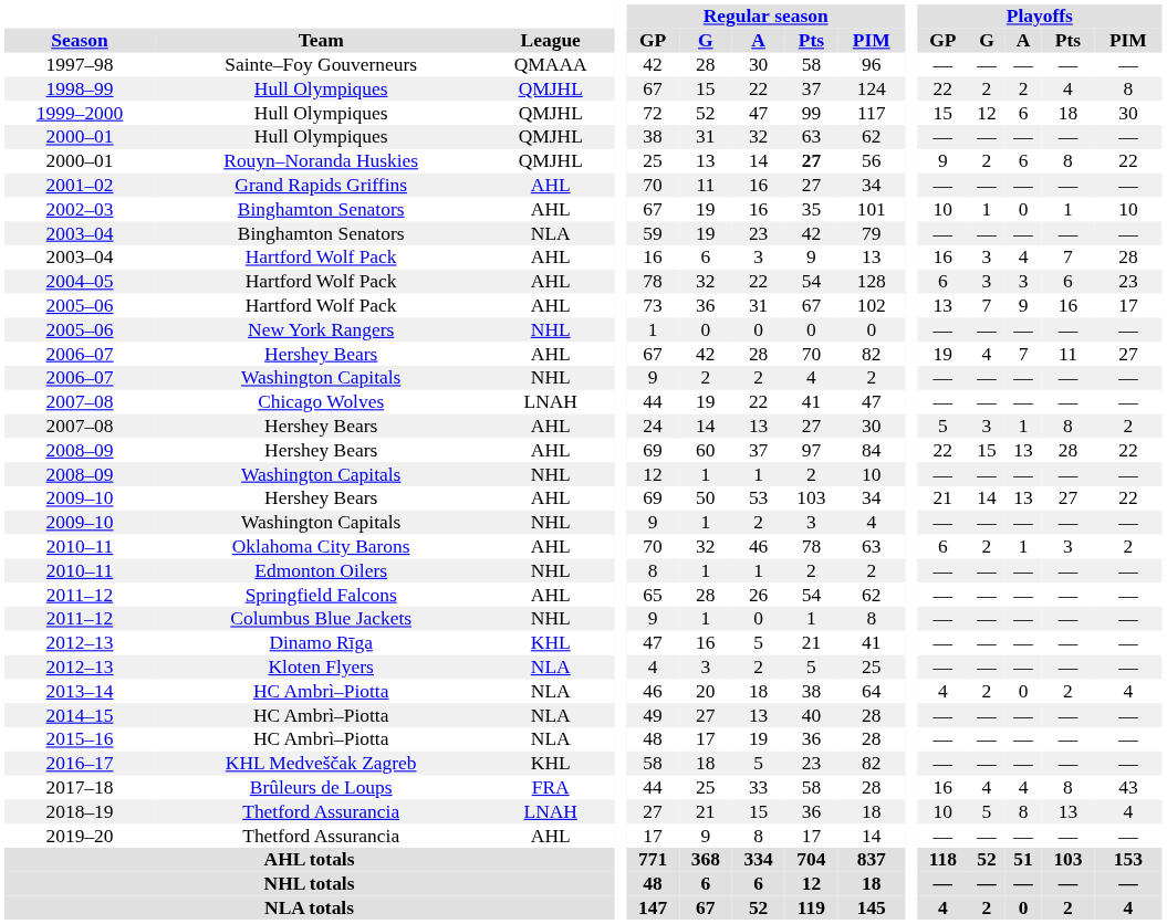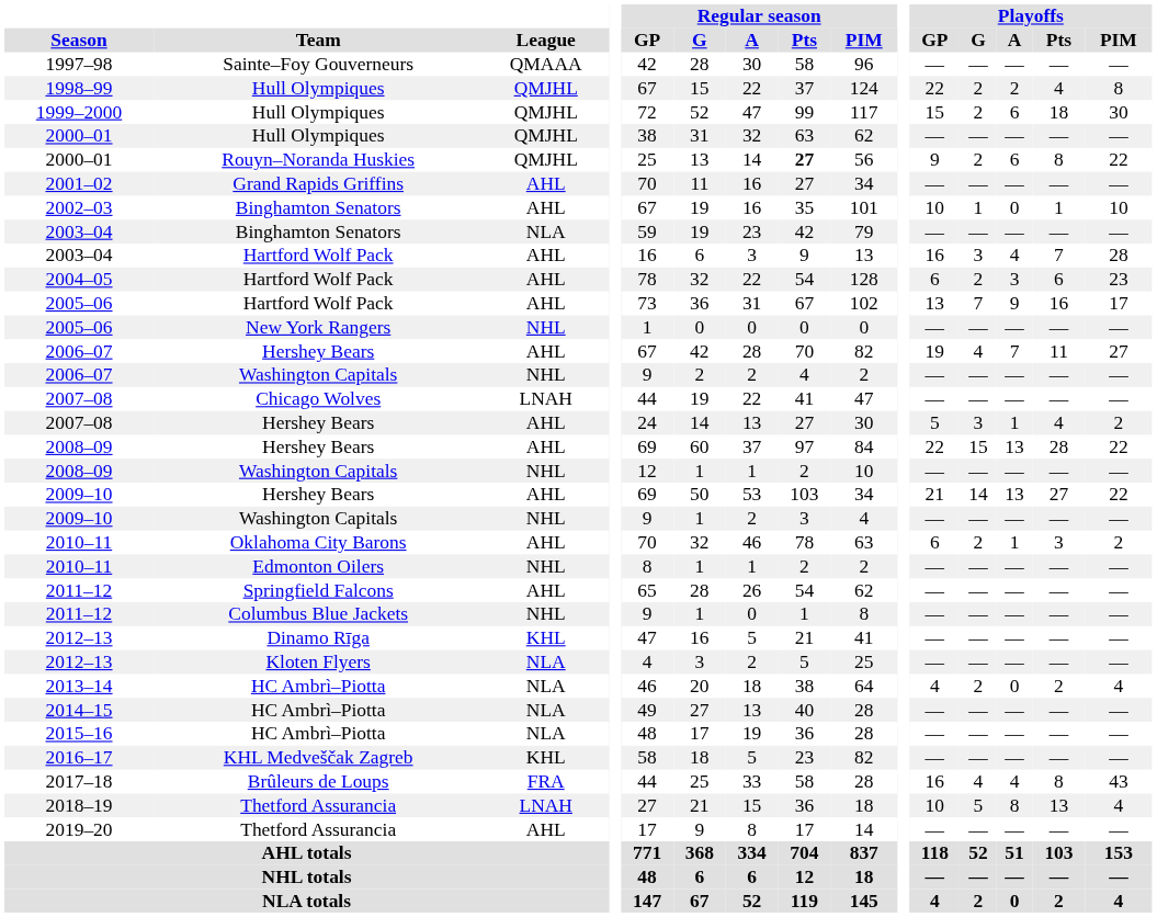 <table border="0" cellpadding="1" cellspacing="0" style="text-align:center; width:60em;">
 <tr style="background:#e0e0e0;">
 <th colspan="3" bgcolor="#ffffff"> </th>
 <th rowspan="99" bgcolor="#ffffff"> </th>
 <th colspan="5"><a href='#'>Regular season</a></th>
 <th rowspan="99" bgcolor="#ffffff"> </th>
 <th colspan="5"><a href='#'>Playoffs</a></th>
 </tr>
 <tr style="background:#e0e0e0;">
 <th><a href='#'>Season</a></th>
 <th>Team</th>
 <th>League</th>
 <th>GP</th>
 <th><a href='#'>G</a></th>
 <th><a href='#'>A</a></th>
 <th><a href='#'>Pts</a></th>
 <th><a href='#'>PIM</a></th>
 <th>GP</th>
 <th>G</th>
 <th>A</th>
 <th>Pts</th>
 <th>PIM</th>
 </tr>
 <tr>
 <td>1997–98</td>
 <td>Sainte–Foy Gouverneurs</td>
 <td>QMAAA</td>
 <td>42</td>
 <td>28</td>
 <td>30</td>
 <td>58</td>
 <td>96</td>
 <td>—</td>
 <td>—</td>
 <td>—</td>
 <td>—</td>
 <td>—</td>
 </tr>
 <tr style="background:#f0f0f0;">
 <td><a href='#'>1998–99</a></td>
 <td><a href='#'>Hull Olympiques</a></td>
 <td><a href='#'>QMJHL</a></td>
 <td>67</td>
 <td>15</td>
 <td>22</td>
 <td>37</td>
 <td>124</td>
 <td>22</td>
 <td>2</td>
 <td>2</td>
 <td>4</td>
 <td>8</td>
 </tr>
 <tr>
 <td><a href='#'>1999–2000</a></td>
 <td>Hull Olympiques</td>
 <td>QMJHL</td>
 <td>72</td>
 <td>52</td>
 <td>47</td>
 <td>99</td>
 <td>117</td>
 <td>15</td>
-<td>12</td>
+<td>2</td>
 <td>6</td>
 <td>18</td>
 <td>30</td>
 </tr>
 <tr style="background:#f0f0f0;">
 <td><a href='#'>2000–01</a></td>
 <td>Hull Olympiques</td>
 <td>QMJHL</td>
 <td>38</td>
 <td>31</td>
 <td>32</td>
 <td>63</td>
 <td>62</td>
 <td>—</td>
 <td>—</td>
 <td>—</td>
 <td>—</td>
 <td>—</td>
 </tr>
 <tr>
 <td>2000–01</td>
 <td><a href='#'>Rouyn–Noranda Huskies</a></td>
 <td>QMJHL</td>
 <td>25</td>
 <td>13</td>
 <td>14</td>
 <td><strong>27</strong></td>
 <td>56</td>
 <td>9</td>
 <td>2</td>
 <td>6</td>
 <td>8</td>
 <td>22</td>
 </tr>
 <tr style="background:#f0f0f0;">
 <td><a href='#'>2001–02</a></td>
 <td><a href='#'>Grand Rapids Griffins</a></td>
 <td><a href='#'>AHL</a></td>
 <td>70</td>
 <td>11</td>
 <td>16</td>
 <td>27</td>
 <td>34</td>
 <td>—</td>
 <td>—</td>
 <td>—</td>
 <td>—</td>
 <td>—</td>
 </tr>
 <tr>
 <td><a href='#'>2002–03</a></td>
 <td><a href='#'>Binghamton Senators</a></td>
 <td>AHL</td>
 <td>67</td>
 <td>19</td>
 <td>16</td>
 <td>35</td>
 <td>101</td>
 <td>10</td>
 <td>1</td>
 <td>0</td>
 <td>1</td>
 <td>10</td>
 </tr>
 <tr style="background:#f0f0f0;">
 <td><a href='#'>2003–04</a></td>
 <td>Binghamton Senators</td>
 <td>NLA</td>
 <td>59</td>
 <td>19</td>
 <td>23</td>
 <td>42</td>
 <td>79</td>
 <td>—</td>
 <td>—</td>
 <td>—</td>
 <td>—</td>
 <td>—</td>
 </tr>
 <tr>
 <td>2003–04</td>
 <td><a href='#'>Hartford Wolf Pack</a></td>
 <td>AHL</td>
 <td>16</td>
 <td>6</td>
 <td>3</td>
 <td>9</td>
 <td>13</td>
 <td>16</td>
 <td>3</td>
 <td>4</td>
 <td>7</td>
 <td>28</td>
 </tr>
 <tr style="background:#f0f0f0;">
 <td><a href='#'>2004–05</a></td>
 <td>Hartford Wolf Pack</td>
 <td>AHL</td>
 <td>78</td>
 <td>32</td>
 <td>22</td>
 <td>54</td>
 <td>128</td>
 <td>6</td>
-<td>3</td>
+<td>2</td>
 <td>3</td>
 <td>6</td>
 <td>23</td>
 </tr>
 <tr>
 <td><a href='#'>2005–06</a></td>
 <td>Hartford Wolf Pack</td>
 <td>AHL</td>
 <td>73</td>
 <td>36</td>
 <td>31</td>
 <td>67</td>
 <td>102</td>
 <td>13</td>
 <td>7</td>
 <td>9</td>
 <td>16</td>
 <td>17</td>
 </tr>
 <tr style="background:#f0f0f0;">
 <td><a href='#'>2005–06</a></td>
 <td><a href='#'>New York Rangers</a></td>
 <td><a href='#'>NHL</a></td>
 <td>1</td>
 <td>0</td>
 <td>0</td>
 <td>0</td>
 <td>0</td>
 <td>—</td>
 <td>—</td>
 <td>—</td>
 <td>—</td>
 <td>—</td>
 </tr>
 <tr>
 <td><a href='#'>2006–07</a></td>
 <td><a href='#'>Hershey Bears</a></td>
 <td>AHL</td>
 <td>67</td>
 <td>42</td>
 <td>28</td>
 <td>70</td>
 <td>82</td>
 <td>19</td>
 <td>4</td>
 <td>7</td>
 <td>11</td>
 <td>27</td>
 </tr>
 <tr style="background:#f0f0f0;">
 <td><a href='#'>2006–07</a></td>
 <td><a href='#'>Washington Capitals</a></td>
 <td>NHL</td>
 <td>9</td>
 <td>2</td>
 <td>2</td>
 <td>4</td>
 <td>2</td>
 <td>—</td>
 <td>—</td>
 <td>—</td>
 <td>—</td>
 <td>—</td>
 </tr>
 <tr>
 <td><a href='#'>2007–08</a></td>
 <td><a href='#'>Chicago Wolves</a></td>
 <td>LNAH</td>
 <td>44</td>
 <td>19</td>
 <td>22</td>
 <td>41</td>
 <td>47</td>
 <td>—</td>
 <td>—</td>
 <td>—</td>
 <td>—</td>
 <td>—</td>
 </tr>
 <tr style="background:#f0f0f0;">
 <td>2007–08</td>
 <td>Hershey Bears</td>
 <td>AHL</td>
 <td>24</td>
 <td>14</td>
 <td>13</td>
 <td>27</td>
 <td>30</td>
 <td>5</td>
 <td>3</td>
 <td>1</td>
-<td>8</td>
+<td>4</td>
 <td>2</td>
 </tr>
 <tr>
 <td><a href='#'>2008–09</a></td>
 <td>Hershey Bears</td>
 <td>AHL</td>
 <td>69</td>
 <td>60</td>
 <td>37</td>
 <td>97</td>
 <td>84</td>
 <td>22</td>
 <td>15</td>
 <td>13</td>
 <td>28</td>
 <td>22</td>
 </tr>
 <tr style="background:#f0f0f0;">
 <td><a href='#'>2008–09</a></td>
 <td><a href='#'>Washington Capitals</a></td>
 <td>NHL</td>
 <td>12</td>
 <td>1</td>
 <td>1</td>
 <td>2</td>
 <td>10</td>
 <td>—</td>
 <td>—</td>
 <td>—</td>
 <td>—</td>
 <td>—</td>
 </tr>
 <tr>
 <td><a href='#'>2009–10</a></td>
 <td>Hershey Bears</td>
 <td>AHL</td>
 <td>69</td>
 <td>50</td>
 <td>53</td>
 <td>103</td>
 <td>34</td>
 <td>21</td>
 <td>14</td>
 <td>13</td>
 <td>27</td>
 <td>22</td>
 </tr>
 <tr style="background:#f0f0f0;">
 <td><a href='#'>2009–10</a></td>
 <td>Washington Capitals</td>
 <td>NHL</td>
 <td>9</td>
 <td>1</td>
 <td>2</td>
 <td>3</td>
 <td>4</td>
 <td>—</td>
 <td>—</td>
 <td>—</td>
 <td>—</td>
 <td>—</td>
 </tr>
 <tr>
 <td><a href='#'>2010–11</a></td>
 <td><a href='#'>Oklahoma City Barons</a></td>
 <td>AHL</td>
 <td>70</td>
 <td>32</td>
 <td>46</td>
 <td>78</td>
 <td>63</td>
 <td>6</td>
 <td>2</td>
 <td>1</td>
 <td>3</td>
 <td>2</td>
 </tr>
 <tr style="background:#f0f0f0;">
 <td><a href='#'>2010–11</a></td>
 <td><a href='#'>Edmonton Oilers</a></td>
 <td>NHL</td>
 <td>8</td>
 <td>1</td>
 <td>1</td>
 <td>2</td>
 <td>2</td>
 <td>—</td>
 <td>—</td>
 <td>—</td>
 <td>—</td>
 <td>—</td>
 </tr>
 <tr>
 <td><a href='#'>2011–12</a></td>
 <td><a href='#'>Springfield Falcons</a></td>
 <td>AHL</td>
 <td>65</td>
 <td>28</td>
 <td>26</td>
 <td>54</td>
 <td>62</td>
 <td>—</td>
 <td>—</td>
 <td>—</td>
 <td>—</td>
 <td>—</td>
 </tr>
 <tr style="background:#f0f0f0;">
 <td><a href='#'>2011–12</a></td>
 <td><a href='#'>Columbus Blue Jackets</a></td>
 <td>NHL</td>
 <td>9</td>
 <td>1</td>
 <td>0</td>
 <td>1</td>
 <td>8</td>
 <td>—</td>
 <td>—</td>
 <td>—</td>
 <td>—</td>
 <td>—</td>
 </tr>
 <tr>
 <td><a href='#'>2012–13</a></td>
 <td><a href='#'>Dinamo Rīga</a></td>
 <td><a href='#'>KHL</a></td>
 <td>47</td>
 <td>16</td>
 <td>5</td>
 <td>21</td>
 <td>41</td>
 <td>—</td>
 <td>—</td>
 <td>—</td>
 <td>—</td>
 <td>—</td>
 </tr>
 <tr style="background:#f0f0f0;">
 <td><a href='#'>2012–13</a></td>
 <td><a href='#'>Kloten Flyers</a></td>
 <td><a href='#'>NLA</a></td>
 <td>4</td>
 <td>3</td>
 <td>2</td>
 <td>5</td>
 <td>25</td>
 <td>—</td>
 <td>—</td>
 <td>—</td>
 <td>—</td>
 <td>—</td>
 </tr>
 <tr>
 <td><a href='#'>2013–14</a></td>
 <td><a href='#'>HC Ambrì–Piotta</a></td>
 <td>NLA</td>
 <td>46</td>
 <td>20</td>
 <td>18</td>
 <td>38</td>
 <td>64</td>
 <td>4</td>
 <td>2</td>
 <td>0</td>
 <td>2</td>
 <td>4</td>
 </tr>
 <tr style="background:#f0f0f0;">
 <td><a href='#'>2014–15</a></td>
 <td>HC Ambrì–Piotta</td>
 <td>NLA</td>
 <td>49</td>
 <td>27</td>
 <td>13</td>
 <td>40</td>
 <td>28</td>
 <td>—</td>
 <td>—</td>
 <td>—</td>
 <td>—</td>
 <td>—</td>
 </tr>
 <tr>
 <td><a href='#'>2015–16</a></td>
 <td>HC Ambrì–Piotta</td>
 <td>NLA</td>
 <td>48</td>
 <td>17</td>
 <td>19</td>
 <td>36</td>
 <td>28</td>
 <td>—</td>
 <td>—</td>
 <td>—</td>
 <td>—</td>
 <td>—</td>
 </tr>
 <tr style="background:#f0f0f0;">
 <td><a href='#'>2016–17</a></td>
 <td><a href='#'>KHL Medveščak Zagreb</a></td>
 <td>KHL</td>
 <td>58</td>
 <td>18</td>
 <td>5</td>
 <td>23</td>
 <td>82</td>
 <td>—</td>
 <td>—</td>
 <td>—</td>
 <td>—</td>
 <td>—</td>
 </tr>
 <tr>
 <td>2017–18</td>
 <td><a href='#'>Brûleurs de Loups</a></td>
 <td><a href='#'>FRA</a></td>
 <td>44</td>
 <td>25</td>
 <td>33</td>
 <td>58</td>
 <td>28</td>
 <td>16</td>
 <td>4</td>
 <td>4</td>
 <td>8</td>
 <td>43</td>
 </tr>
 <tr style="background:#f0f0f0;">
 <td>2018–19</td>
 <td><a href='#'>Thetford Assurancia</a></td>
 <td><a href='#'>LNAH</a></td>
 <td>27</td>
 <td>21</td>
 <td>15</td>
 <td>36</td>
 <td>18</td>
 <td>10</td>
 <td>5</td>
 <td>8</td>
 <td>13</td>
 <td>4</td>
 </tr>
 <tr>
 <td>2019–20</td>
 <td>Thetford Assurancia</td>
 <td>AHL</td>
 <td>17</td>
 <td>9</td>
 <td>8</td>
 <td>17</td>
 <td>14</td>
 <td>—</td>
 <td>—</td>
 <td>—</td>
 <td>—</td>
 <td>—</td>
 </tr>
 <tr style="background:#e0e0e0;">
 <th colspan="3">AHL totals</th>
 <th>771</th>
 <th>368</th>
 <th>334</th>
 <th>704</th>
 <th>837</th>
 <th>118</th>
 <th>52</th>
 <th>51</th>
 <th>103</th>
 <th>153</th>
 </tr>
 <tr style="background:#e0e0e0;">
 <th colspan="3">NHL totals</th>
 <th>48</th>
 <th>6</th>
 <th>6</th>
 <th>12</th>
 <th>18</th>
 <th>—</th>
 <th>—</th>
 <th>—</th>
 <th>—</th>
 <th>—</th>
 </tr>
 <tr style="background:#e0e0e0;">
 <th colspan="3">NLA totals</th>
 <th>147</th>
 <th>67</th>
 <th>52</th>
 <th>119</th>
 <th>145</th>
 <th>4</th>
 <th>2</th>
 <th>0</th>
 <th>2</th>
 <th>4</th>
 </tr>
 </table>
